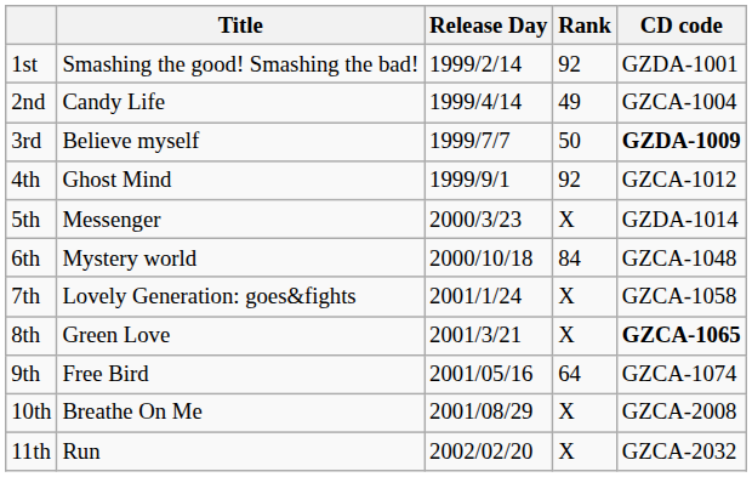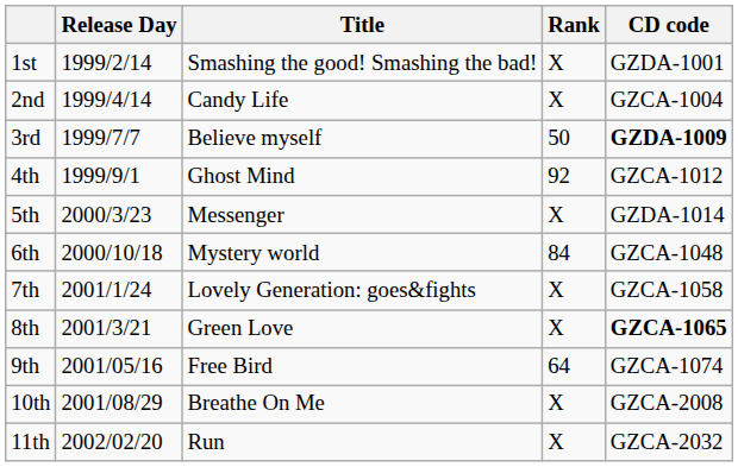 <table class=wikitable style="font-size:small">
 <tr>
 <th></th>
+<th>Release Day</th>
 <th>Title</th>
-<th>Release Day</th>
 <th>Rank</th>
 <th>CD code</th>
 </tr>
 <tr>
 <td>1st</td>
+<td>1999/2/14</td>
 <td>Smashing the good! Smashing the bad!</td>
-<td>1999/2/14</td>
-<td>92</td>
+<td>X</td>
 <td>GZDA-1001</td>
 </tr>
 <tr>
 <td>2nd</td>
+<td>1999/4/14</td>
 <td>Candy Life</td>
-<td>1999/4/14</td>
-<td>49</td>
+<td>X</td>
 <td>GZCA-1004</td>
 </tr>
 <tr>
 <td>3rd</td>
+<td>1999/7/7</td>
 <td>Believe myself</td>
-<td>1999/7/7</td>
 <td>50</td>
 <td><strong>GZDA-1009</strong></td>
 </tr>
 <tr>
 <td>4th</td>
+<td>1999/9/1</td>
 <td>Ghost Mind</td>
-<td>1999/9/1</td>
 <td>92</td>
 <td>GZCA-1012</td>
 </tr>
 <tr>
 <td>5th</td>
+<td>2000/3/23</td>
 <td>Messenger</td>
-<td>2000/3/23</td>
 <td>X</td>
 <td>GZDA-1014</td>
 </tr>
 <tr>
 <td>6th</td>
+<td>2000/10/18</td>
 <td>Mystery world</td>
-<td>2000/10/18</td>
 <td>84</td>
 <td>GZCA-1048</td>
 </tr>
 <tr>
 <td>7th</td>
+<td>2001/1/24</td>
 <td>Lovely Generation: goes&fights</td>
-<td>2001/1/24</td>
 <td>X</td>
 <td>GZCA-1058</td>
 </tr>
 <tr>
 <td>8th</td>
+<td>2001/3/21</td>
 <td>Green Love</td>
-<td>2001/3/21</td>
 <td>X</td>
 <td><strong>GZCA-1065</strong></td>
 </tr>
 <tr>
 <td>9th</td>
+<td>2001/05/16</td>
 <td>Free Bird</td>
-<td>2001/05/16</td>
 <td>64</td>
 <td>GZCA-1074</td>
 </tr>
 <tr>
 <td>10th</td>
+<td>2001/08/29</td>
 <td>Breathe On Me</td>
-<td>2001/08/29</td>
 <td>X</td>
 <td>GZCA-2008</td>
 </tr>
 <tr>
 <td>11th</td>
+<td>2002/02/20</td>
 <td>Run</td>
-<td>2002/02/20</td>
 <td>X</td>
 <td>GZCA-2032</td>
 </tr>
 </table>
